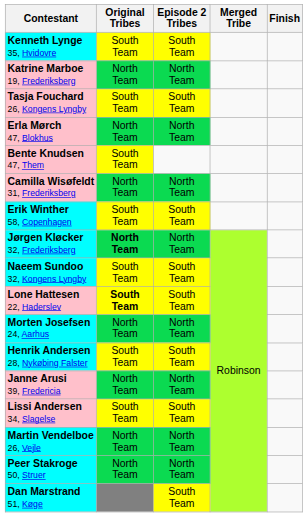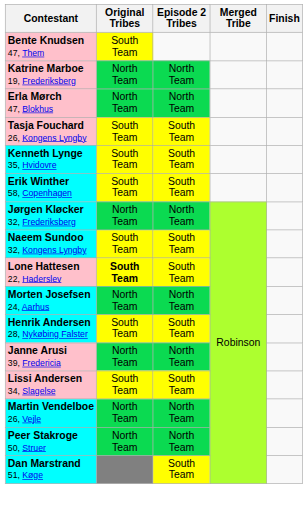 <table class="wikitable" style="margin:auto; text-align:center">
 <tr>
 <th>Contestant</th>
 <th width=80>Original<br>Tribes</th>
 <th width=80>Episode 2<br>Tribes</th>
 <th width=80>Merged<br>Tribe</th>
 <th>Finish</th>
 </tr>
 <tr>
-<td align="left" bgcolor="cyan"><strong>Kenneth Lynge</strong><br><small>35, <a href='#'>Hvidovre</a></small></td>
+<td align="left" bgcolor="pink"><strong>Bente Knudsen</strong><br><small>47, <a href='#'>Them</a></small></td>
 <td bgcolor="yellow" align=center>South Team</td>
-<td bgcolor="yellow" align=center>South Team</td>
+<td></td>
 <td></td>
 <td></td>
 </tr>
 <tr>
 <td align="left" bgcolor="pink"><strong>Katrine Marboe</strong><br><small>19, <a href='#'>Frederiksberg</a></small></td>
+<td bgcolor="#0BDA51">North Team</td>
+<td bgcolor="#0BDA51">North Team</td>
+<td></td>
+<td></td>
+</tr>
+<tr>
+<td align="left" bgcolor="pink"><strong>Erla Mørch</strong><br><small>47, <a href='#'>Blokhus</a></small></td>
 <td bgcolor="#0BDA51">North Team</td>
 <td bgcolor="#0BDA51">North Team</td>
 <td></td>
 <td></td>
 </tr>
 <tr>
 <td align="left" bgcolor="pink"><strong>Tasja Fouchard</strong><br><small>26, <a href='#'>Kongens Lyngby</a></small></td>
 <td bgcolor="yellow" align=center>South Team</td>
 <td bgcolor="yellow" align=center>South Team</td>
 <td></td>
 <td></td>
 </tr>
 <tr>
-<td align="left" bgcolor="pink"><strong>Erla Mørch</strong><br><small>47, <a href='#'>Blokhus</a></small></td>
-<td bgcolor="#0BDA51">North Team</td>
-<td bgcolor="#0BDA51">North Team</td>
-<td></td>
-<td></td>
-</tr>
-<tr>
-<td align="left" bgcolor="pink"><strong>Bente Knudsen</strong><br><small>47, <a href='#'>Them</a></small></td>
+<td align="left" bgcolor="cyan"><strong>Kenneth Lynge</strong><br><small>35, <a href='#'>Hvidovre</a></small></td>
 <td bgcolor="yellow" align=center>South Team</td>
-<td></td>
-<td></td>
-<td></td>
-</tr>
-<tr>
-<td align="left" bgcolor="pink"><strong>Camilla Wisøfeldt</strong><br><small>31, <a href='#'>Frederiksberg</a></small></td>
-<td bgcolor="#0BDA51">North Team</td>
-<td bgcolor="#0BDA51">North Team</td>
+<td bgcolor="yellow" align=center>South Team</td>
 <td></td>
 <td></td>
 </tr>
 <tr>
 <td align="left" bgcolor="cyan"><strong>Erik Winther</strong><br><small>58, <a href='#'>Copenhagen</a></small></td>
 <td bgcolor="yellow" align=center>South Team</td>
 <td bgcolor="yellow" align=center>South Team</td>
 <td></td>
 <td></td>
 </tr>
 <tr>
 <td align="left" bgcolor="cyan"><strong>Jørgen Kløcker</strong><br><small>32, <a href='#'>Frederiksberg</a></small></td>
-<td bgcolor="#0BDA51"><strong>North Team</strong></td>
+<td bgcolor="#0BDA51">North Team</td>
 <td bgcolor="#0BDA51">North Team</td>
 <td align=center bgcolor="#ADFF2F" rowspan=10>Robinson</td>
 <td></td>
 </tr>
 <tr>
 <td align="left" bgcolor="cyan"><strong>Naeem Sundoo</strong><br><small>32, <a href='#'>Kongens Lyngby</a></small></td>
 <td bgcolor="yellow" align=center>South Team</td>
 <td bgcolor="yellow" align=center>South Team</td>
 <td></td>
 </tr>
 <tr>
 <td align="left" bgcolor="pink"><strong>Lone Hattesen</strong><br><small>22, <a href='#'>Haderslev</a></small></td>
 <td bgcolor="yellow" align=center><strong>South Team</strong></td>
 <td bgcolor="yellow" align=center>South Team</td>
 <td></td>
 </tr>
 <tr>
 <td align="left" bgcolor="cyan"><strong>Morten Josefsen</strong><br><small>24, <a href='#'>Aarhus</a></small></td>
 <td bgcolor="#0BDA51">North Team</td>
 <td bgcolor="#0BDA51">North Team</td>
 <td></td>
 </tr>
 <tr>
 <td align="left" bgcolor="cyan"><strong>Henrik Andersen</strong><br><small>28, <a href='#'>Nykøbing Falster</a></small></td>
 <td bgcolor="yellow" align=center>South Team</td>
 <td bgcolor="yellow" align=center>South Team</td>
 <td></td>
 </tr>
 <tr>
 <td align="left" bgcolor="pink"><strong>Janne Arusi</strong><br><small>39, <a href='#'>Fredericia</a></small></td>
 <td bgcolor="#0BDA51">North Team</td>
 <td bgcolor="#0BDA51">North Team</td>
 <td></td>
 </tr>
 <tr>
 <td align="left" bgcolor="pink"><strong>Lissi Andersen</strong><br><small>34, <a href='#'>Slagelse</a></small></td>
 <td bgcolor="yellow" align=center>South Team</td>
 <td bgcolor="yellow" align=center>South Team</td>
 <td></td>
 </tr>
 <tr>
 <td align="left" bgcolor="cyan"><strong>Martin Vendelboe</strong><br><small>26, <a href='#'>Vejle</a></small></td>
 <td bgcolor="#0BDA51">North Team</td>
 <td bgcolor="#0BDA51">North Team</td>
 <td></td>
 </tr>
 <tr>
 <td align="left" bgcolor="cyan"><strong>Peer Stakroge</strong><br><small>50, <a href='#'>Struer</a></small></td>
 <td bgcolor="#0BDA51">North Team</td>
 <td bgcolor="#0BDA51">North Team</td>
 <td></td>
 </tr>
 <tr>
 <td align="left" bgcolor="cyan"><strong>Dan Marstrand</strong><br><small>51, <a href='#'>Køge</a></small></td>
 <td align="center" bgcolor="gray" rowspan=1></td>
 <td bgcolor="yellow" align=center>South Team</td>
 <td></td>
 </tr>
 </table>
